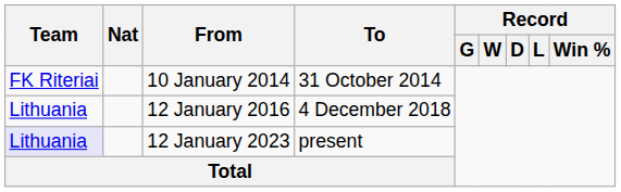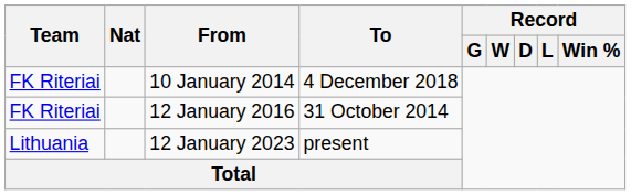 <table class="wikitable" style="text-align: center">
 <tr>
 <th rowspan="2">Team</th>
 <th rowspan="2">Nat</th>
 <th rowspan="2">From</th>
 <th rowspan="2">To</th>
 <th colspan="5">Record</th>
 </tr>
 <tr>
 <th>G</th>
 <th>W</th>
 <th>D</th>
 <th>L</th>
 <th>Win %</th>
 </tr>
 <tr>
 <td align=left><a href='#'>FK Riteriai</a></td>
 <td></td>
 <td align=left>10 January 2014</td>
+<td align=left>4 December 2018<br></td>
+</tr>
+<tr>
+<td align=left><a href='#'>FK Riteriai</a></td>
+<td></td>
+<td align=left>12 January 2016</td>
 <td align=left>31 October 2014<br></td>
 </tr>
 <tr>
 <td align=left><a href='#'>Lithuania</a></td>
-<td></td>
-<td align=left>12 January 2016</td>
-<td align=left>4 December 2018<br></td>
-</tr>
-<tr>
-<td align=left style="background: lavender;"><a href='#'>Lithuania</a></td>
 <td></td>
 <td align=left>12 January 2023</td>
 <td align=left>present<br></td>
 </tr>
 <tr>
 <th colspan="4">Total<br></th>
 </tr>
 </table>
